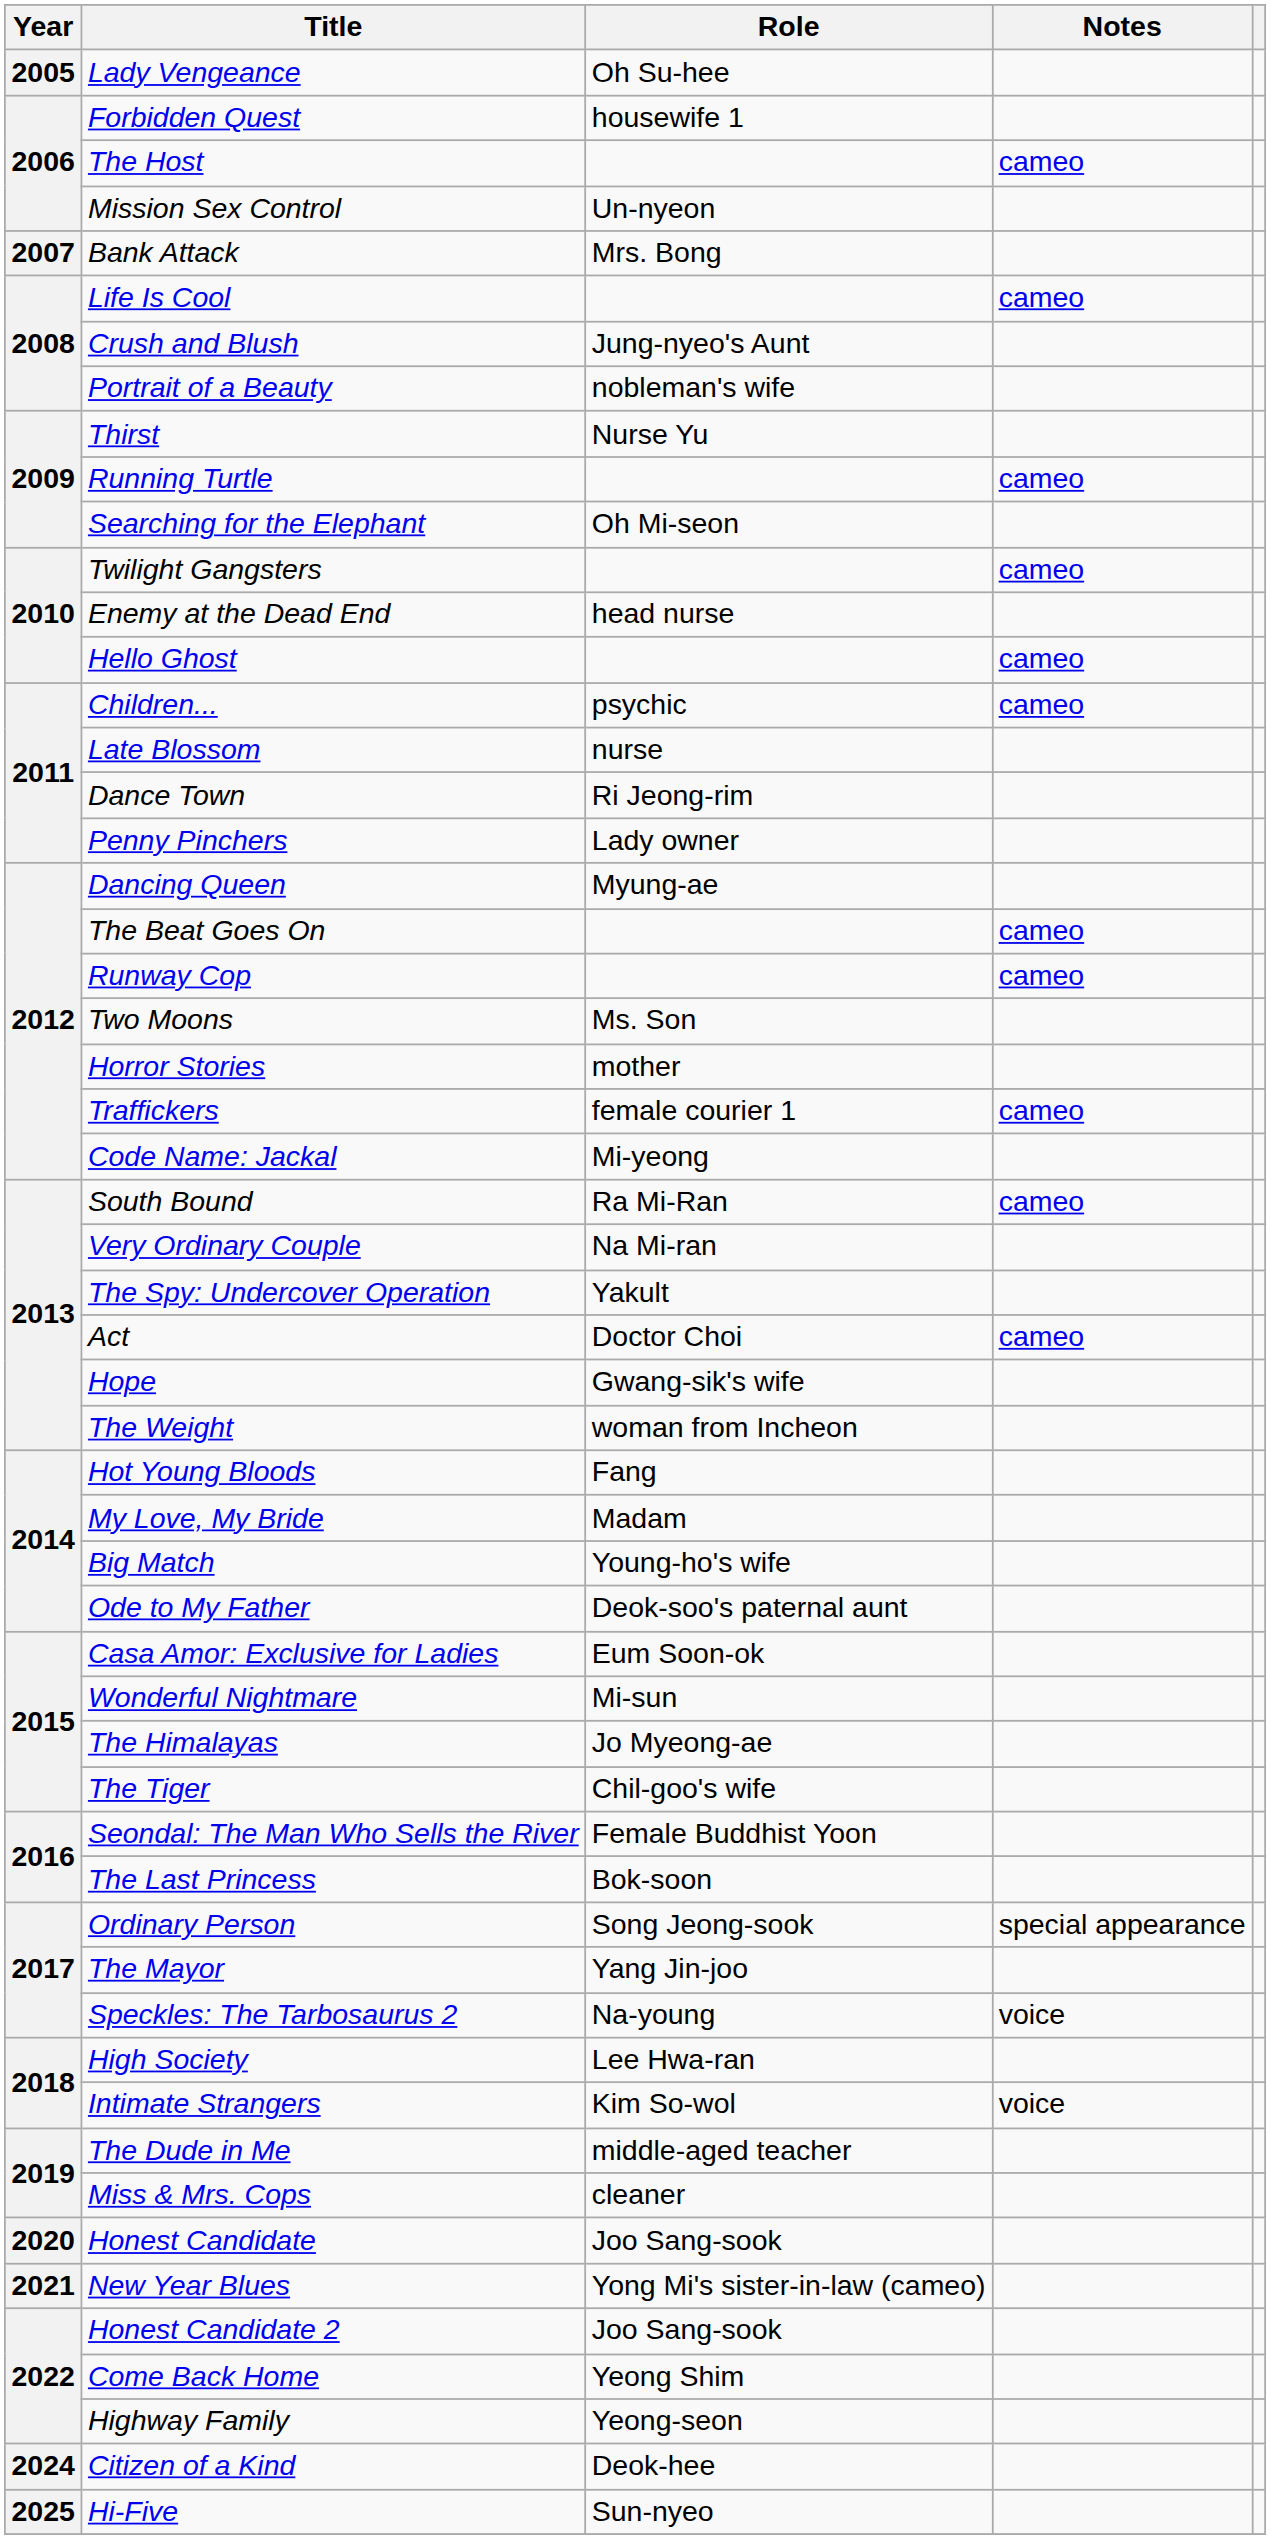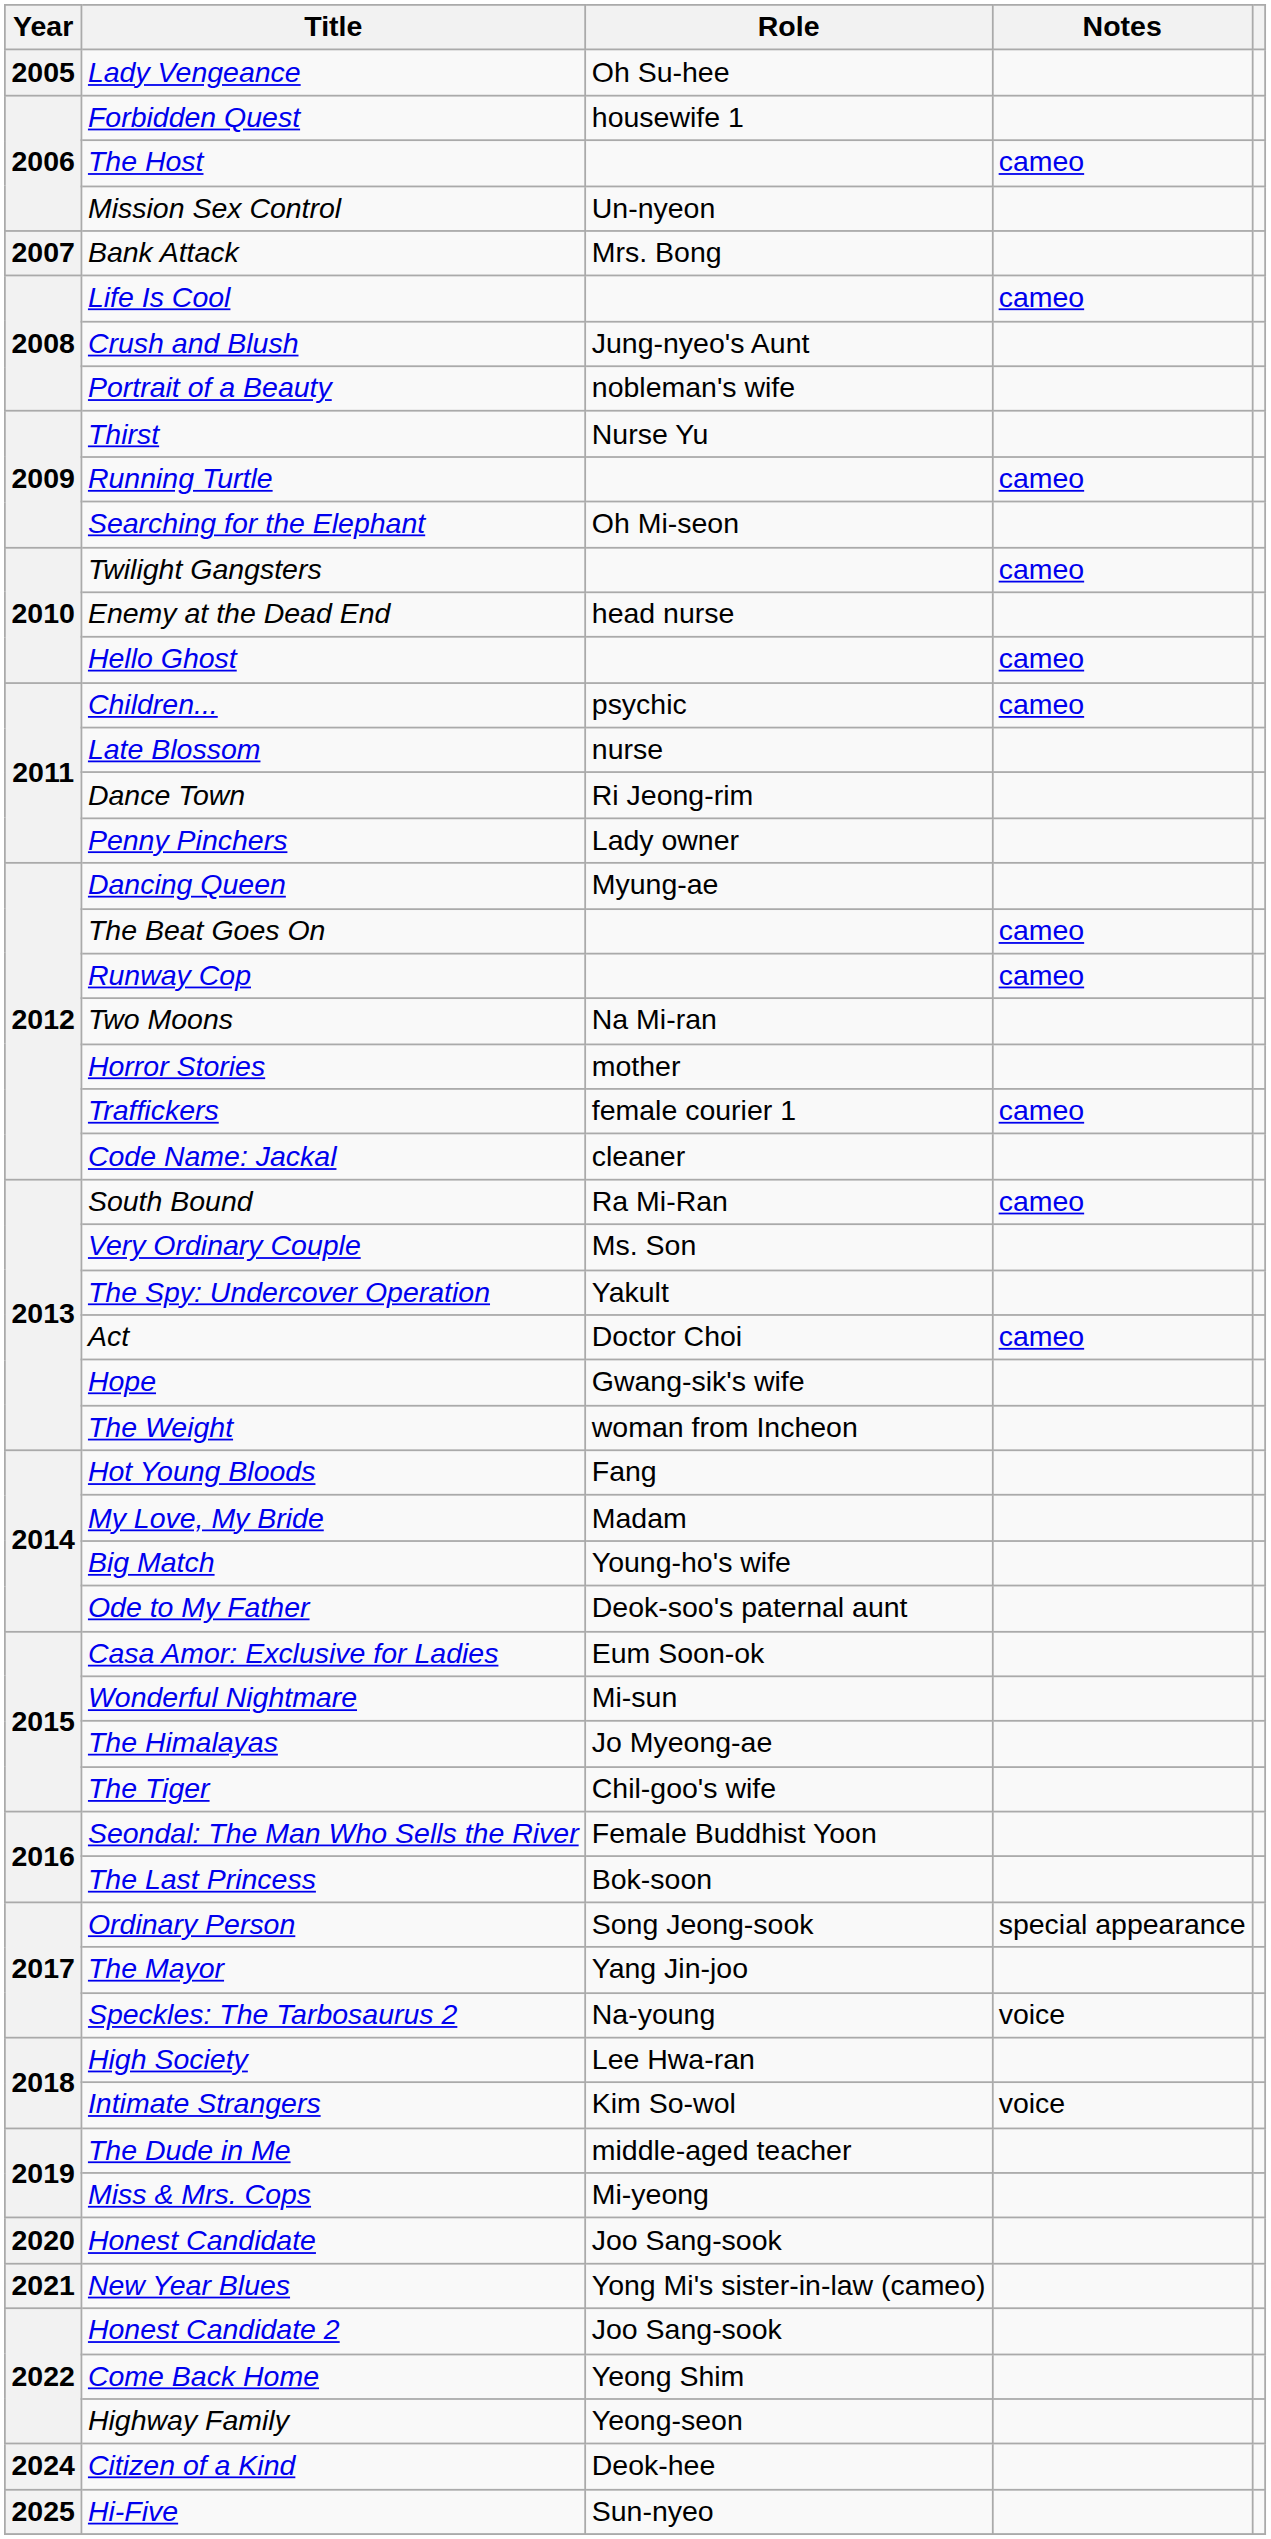 <table class="wikitable plainrowheaders sortable">
 <tr>
 <th scope="col">Year</th>
 <th scope="col">Title</th>
 <th scope="col">Role</th>
 <th scope="col">Notes</th>
 <th scope="col" class="unsortable"></th>
 </tr>
 <tr>
 <th scope="row">2005</th>
 <td><em><a href='#'>Lady Vengeance</a></em></td>
 <td>Oh Su-hee</td>
 <td></td>
 <td style="text-align:center"></td>
 </tr>
 <tr>
 <th scope="row" rowspan="3">2006</th>
 <td><em><a href='#'>Forbidden Quest</a></em></td>
 <td>housewife 1</td>
 <td></td>
 <td style="text-align:center"></td>
 </tr>
 <tr>
 <td><em><a href='#'>The Host</a></em></td>
 <td></td>
 <td><a href='#'>cameo</a></td>
 <td style="text-align:center"></td>
 </tr>
 <tr>
 <td><em>Mission Sex Control</em></td>
 <td>Un-nyeon</td>
 <td></td>
 <td style="text-align:center"></td>
 </tr>
 <tr>
 <th scope="row">2007</th>
 <td><em>Bank Attack</em></td>
 <td>Mrs. Bong</td>
 <td></td>
 <td style="text-align:center"></td>
 </tr>
 <tr>
 <th scope="row" rowspan="3">2008</th>
 <td><em><a href='#'>Life Is Cool</a></em></td>
 <td></td>
 <td><a href='#'>cameo</a></td>
 <td style="text-align:center"></td>
 </tr>
 <tr>
 <td><em><a href='#'>Crush and Blush</a></em></td>
 <td>Jung-nyeo's Aunt</td>
 <td></td>
 <td style="text-align:center"></td>
 </tr>
 <tr>
 <td><em><a href='#'>Portrait of a Beauty</a></em></td>
 <td>nobleman's wife</td>
 <td></td>
 <td style="text-align:center"></td>
 </tr>
 <tr>
 <th scope="row" rowspan="3">2009</th>
 <td><em><a href='#'>Thirst</a></em></td>
 <td>Nurse Yu</td>
 <td></td>
 <td style="text-align:center"></td>
 </tr>
 <tr>
 <td><em><a href='#'>Running Turtle</a></em></td>
 <td></td>
 <td><a href='#'>cameo</a></td>
 <td style="text-align:center"></td>
 </tr>
 <tr>
 <td><em><a href='#'>Searching for the Elephant</a></em></td>
 <td>Oh Mi-seon</td>
 <td></td>
 <td style="text-align:center"></td>
 </tr>
 <tr>
 <th scope="row" rowspan="3">2010</th>
 <td><em>Twilight Gangsters</em></td>
 <td></td>
 <td><a href='#'>cameo</a></td>
 <td style="text-align:center"></td>
 </tr>
 <tr>
 <td><em>Enemy at the Dead End</em> </td>
 <td>head nurse</td>
 <td></td>
 <td style="text-align:center"></td>
 </tr>
 <tr>
 <td><em><a href='#'>Hello Ghost</a></em></td>
 <td></td>
 <td><a href='#'>cameo</a></td>
 <td style="text-align:center"></td>
 </tr>
 <tr>
 <th scope="row" rowspan="4">2011</th>
 <td><em><a href='#'>Children...</a></em></td>
 <td>psychic</td>
 <td><a href='#'>cameo</a></td>
 <td style="text-align:center"></td>
 </tr>
 <tr>
 <td><em><a href='#'>Late Blossom</a></em></td>
 <td>nurse</td>
 <td></td>
 <td style="text-align:center"></td>
 </tr>
 <tr>
 <td><em>Dance Town</em></td>
 <td>Ri Jeong-rim</td>
 <td></td>
 <td style="text-align:center"></td>
 </tr>
 <tr>
 <td><em><a href='#'>Penny Pinchers</a></em></td>
 <td>Lady owner</td>
 <td></td>
 <td style="text-align:center"></td>
 </tr>
 <tr>
 <th scope="row" rowspan="7">2012</th>
 <td><em><a href='#'>Dancing Queen</a></em></td>
 <td>Myung-ae</td>
 <td></td>
 <td style="text-align:center"></td>
 </tr>
 <tr>
 <td><em>The Beat Goes On</em></td>
 <td></td>
 <td><a href='#'>cameo</a></td>
 <td style="text-align:center"></td>
 </tr>
 <tr>
 <td><em><a href='#'>Runway Cop</a></em></td>
 <td></td>
 <td><a href='#'>cameo</a></td>
 <td style="text-align:center"></td>
 </tr>
 <tr>
 <td><em>Two Moons</em> </td>
-<td>Ms. Son</td>
+<td>Na Mi-ran</td>
 <td></td>
 <td style="text-align:center"></td>
 </tr>
 <tr>
 <td><em><a href='#'>Horror Stories</a></em></td>
 <td>mother</td>
 <td></td>
 <td style="text-align:center"></td>
 </tr>
 <tr>
 <td><em><a href='#'>Traffickers</a></em></td>
 <td>female courier 1</td>
 <td><a href='#'>cameo</a></td>
 <td style="text-align:center"></td>
 </tr>
 <tr>
 <td><em><a href='#'>Code Name: Jackal</a></em></td>
-<td>Mi-yeong</td>
+<td>cleaner</td>
 <td></td>
 <td style="text-align:center"></td>
 </tr>
 <tr>
 <th scope="row" rowspan="6">2013</th>
 <td><em>South Bound</em></td>
 <td>Ra Mi-Ran</td>
 <td><a href='#'>cameo</a></td>
 <td style="text-align:center"></td>
 </tr>
 <tr>
 <td><em><a href='#'>Very Ordinary Couple</a></em></td>
-<td>Na Mi-ran</td>
+<td>Ms. Son</td>
 <td></td>
 <td style="text-align:center"></td>
 </tr>
 <tr>
 <td><em><a href='#'>The Spy: Undercover Operation</a></em></td>
 <td>Yakult</td>
 <td></td>
 <td style="text-align:center"></td>
 </tr>
 <tr>
 <td><em>Act</em> </td>
 <td>Doctor Choi</td>
 <td><a href='#'>cameo</a></td>
 <td style="text-align:center"></td>
 </tr>
 <tr>
 <td><em><a href='#'>Hope</a></em></td>
 <td>Gwang-sik's wife</td>
 <td></td>
 <td style="text-align:center"></td>
 </tr>
 <tr>
 <td><em><a href='#'>The Weight</a></em></td>
 <td>woman from Incheon</td>
 <td></td>
 <td style="text-align:center"></td>
 </tr>
 <tr>
 <th scope="row" rowspan="4">2014</th>
 <td><em><a href='#'>Hot Young Bloods</a></em></td>
 <td>Fang</td>
 <td></td>
 <td style="text-align:center"></td>
 </tr>
 <tr>
 <td><em><a href='#'>My Love, My Bride</a></em></td>
 <td>Madam</td>
 <td></td>
 <td style="text-align:center"></td>
 </tr>
 <tr>
 <td><em><a href='#'>Big Match</a></em></td>
 <td>Young-ho's wife</td>
 <td></td>
 <td style="text-align:center"></td>
 </tr>
 <tr>
 <td><em><a href='#'>Ode to My Father</a></em></td>
 <td>Deok-soo's paternal aunt</td>
 <td></td>
 <td style="text-align:center"></td>
 </tr>
 <tr>
 <th scope="row" rowspan="4">2015</th>
 <td><em><a href='#'>Casa Amor: Exclusive for Ladies</a></em></td>
 <td>Eum Soon-ok</td>
 <td></td>
 <td style="text-align:center"></td>
 </tr>
 <tr>
 <td><em><a href='#'>Wonderful Nightmare</a></em></td>
 <td>Mi-sun</td>
 <td></td>
 <td style="text-align:center"></td>
 </tr>
 <tr>
 <td><em><a href='#'>The Himalayas</a></em></td>
 <td>Jo Myeong-ae</td>
 <td></td>
 <td style="text-align:center"></td>
 </tr>
 <tr>
 <td><em><a href='#'>The Tiger</a></em></td>
 <td>Chil-goo's wife</td>
 <td></td>
 <td style="text-align:center"></td>
 </tr>
 <tr>
 <th scope="row" rowspan="2">2016</th>
 <td><em><a href='#'>Seondal: The Man Who Sells the River</a></em></td>
 <td>Female Buddhist Yoon</td>
 <td></td>
 <td style="text-align:center"></td>
 </tr>
 <tr>
 <td><em><a href='#'>The Last Princess</a></em></td>
 <td>Bok-soon</td>
 <td></td>
 <td style="text-align:center"></td>
 </tr>
 <tr>
 <th scope="row" rowspan="3">2017</th>
 <td><em><a href='#'>Ordinary Person</a></em></td>
 <td>Song Jeong-sook</td>
 <td>special appearance</td>
 <td style="text-align:center"></td>
 </tr>
 <tr>
 <td><em><a href='#'>The Mayor</a></em></td>
 <td>Yang Jin-joo</td>
 <td></td>
 <td style="text-align:center"></td>
 </tr>
 <tr>
 <td><a href='#'><em>Speckles: The Tarbosaurus 2</em></a></td>
 <td>Na-young</td>
 <td>voice</td>
 <td style="text-align:center"></td>
 </tr>
 <tr>
 <th scope="row" rowspan="2">2018</th>
 <td><em><a href='#'>High Society</a></em></td>
 <td>Lee Hwa-ran</td>
 <td></td>
 <td style="text-align:center"></td>
 </tr>
 <tr>
 <td><em><a href='#'>Intimate Strangers</a></em></td>
 <td>Kim So-wol</td>
 <td>voice</td>
 <td style="text-align:center"></td>
 </tr>
 <tr>
 <th scope="row" rowspan="2">2019</th>
 <td><em><a href='#'>The Dude in Me</a></em></td>
 <td>middle-aged teacher</td>
 <td></td>
 <td style="text-align:center"></td>
 </tr>
 <tr>
 <td><em><a href='#'>Miss & Mrs. Cops</a></em></td>
-<td>cleaner</td>
+<td>Mi-yeong</td>
 <td></td>
 <td style="text-align:center"></td>
 </tr>
 <tr>
 <th scope="row">2020</th>
 <td><em><a href='#'>Honest Candidate</a></em></td>
 <td>Joo Sang-sook</td>
 <td></td>
 <td style="text-align:center"></td>
 </tr>
 <tr>
 <th scope="row">2021</th>
 <td><em><a href='#'>New Year Blues</a></em></td>
 <td>Yong Mi's sister-in-law (cameo)</td>
 <td style="text-align:center"></td>
 </tr>
 <tr>
 <th scope="row" rowspan="3">2022</th>
 <td><em><a href='#'>Honest Candidate 2</a></em></td>
 <td>Joo Sang-sook</td>
 <td></td>
 <td style="text-align:center"></td>
 </tr>
 <tr>
 <td><em><a href='#'>Come Back Home</a></em></td>
 <td>Yeong Shim</td>
 <td></td>
 <td style="text-align:center"></td>
 </tr>
 <tr>
 <td><em>Highway Family</em></td>
 <td>Yeong-seon</td>
 <td></td>
 <td style="text-align:center"></td>
 </tr>
 <tr>
 <th scope="row">2024</th>
 <td><em><a href='#'>Citizen of a Kind</a></em></td>
 <td>Deok-hee</td>
 <td></td>
 <td style="text-align:center"></td>
 </tr>
 <tr>
 <th scope="row">2025</th>
 <td><em><a href='#'>Hi-Five</a></em></td>
 <td>Sun-nyeo</td>
 <td></td>
 <td style="text-align:center"></td>
 </tr>
 <tr>
 </tr>
 </table>
